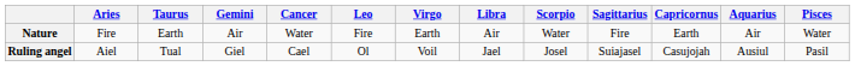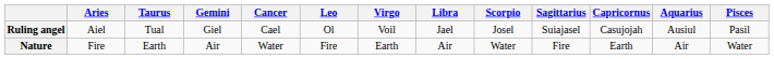 <table class="wikitable" style="text-align: center;">
 <tr>
 <th></th>
 <th style=width:5em><a href='#'>Aries</a></th>
 <th style=width:5em><a href='#'>Taurus</a></th>
 <th style=width:5em><a href='#'>Gemini</a></th>
 <th style=width:5em><a href='#'>Cancer</a></th>
 <th style=width:5em><a href='#'>Leo</a></th>
 <th style=width:5em><a href='#'>Virgo</a></th>
 <th style=width:5em><a href='#'>Libra</a></th>
 <th style=width:5em><a href='#'>Scorpio</a></th>
 <th style=width:5em><a href='#'>Sagittarius</a></th>
 <th style=width:5em><a href='#'>Capricornus</a></th>
 <th style=width:5em><a href='#'>Aquarius</a></th>
 <th style=width:5em><a href='#'>Pisces</a></th>
 </tr>
 <tr>
+<th>Ruling angel</th>
+<td>Aiel</td>
+<td>Tual</td>
+<td>Giel</td>
+<td>Cael</td>
+<td>Ol</td>
+<td>Voil</td>
+<td>Jael</td>
+<td>Josel</td>
+<td>Suiajasel</td>
+<td>Casujojah</td>
+<td>Ausiul</td>
+<td>Pasil</td>
+</tr>
+<tr>
 <th>Nature</th>
 <td>Fire</td>
 <td>Earth</td>
 <td>Air</td>
 <td>Water</td>
 <td>Fire</td>
 <td>Earth</td>
 <td>Air</td>
 <td>Water</td>
 <td>Fire</td>
 <td>Earth</td>
 <td>Air</td>
 <td>Water</td>
 </tr>
-<tr>
-<th>Ruling angel</th>
-<td>Aiel</td>
-<td>Tual</td>
-<td>Giel</td>
-<td>Cael</td>
-<td>Ol</td>
-<td>Voil</td>
-<td>Jael</td>
-<td>Josel</td>
-<td>Suiajasel</td>
-<td>Casujojah</td>
-<td>Ausiul</td>
-<td>Pasil</td>
-</tr>
 </table>
